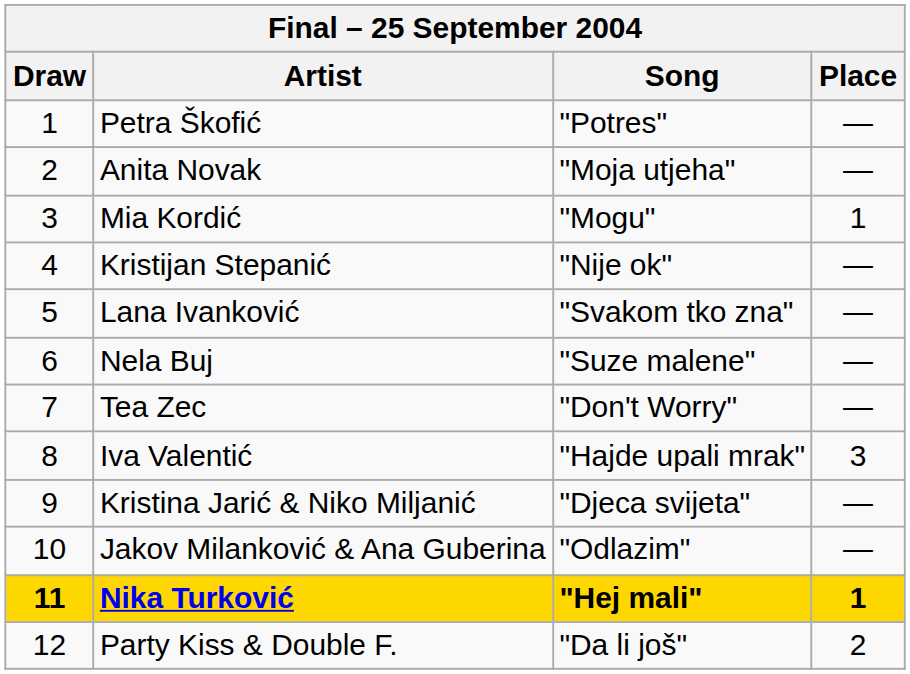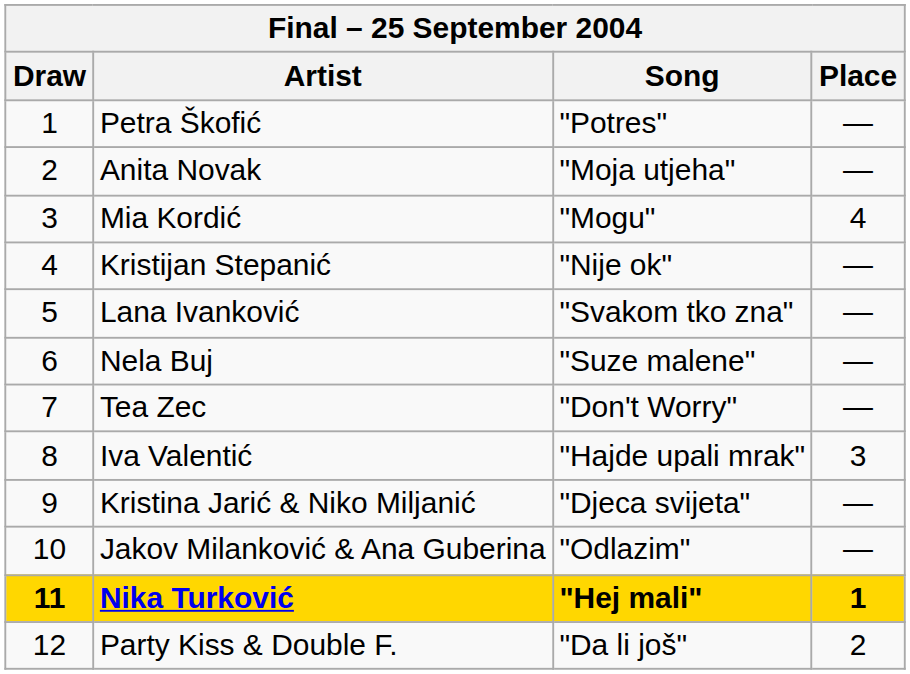 <table class="sortable wikitable" style="margin: 1em auto 1em auto; text-align:center">
 <tr>
 <th colspan="4">Final – 25 September 2004</th>
 </tr>
 <tr bgcolor="#CCCCCC">
 <th>Draw</th>
 <th>Artist</th>
 <th>Song</th>
 <th>Place</th>
 </tr>
 <tr>
 <td>1</td>
 <td align="left">Petra Škofić</td>
 <td align="left">"Potres"</td>
 <td>—</td>
 </tr>
 <tr>
 <td>2</td>
 <td align=left>Anita Novak</td>
 <td align=left>"Moja utjeha"</td>
 <td>—</td>
 </tr>
 <tr>
 <td>3</td>
 <td align="left">Mia Kordić</td>
 <td align="left">"Mogu"</td>
-<td>1</td>
+<td>4</td>
 </tr>
 <tr>
 <td>4</td>
 <td align="left">Kristijan Stepanić</td>
 <td align="left">"Nije ok"</td>
 <td>—</td>
 </tr>
 <tr>
 <td>5</td>
 <td align="left">Lana Ivanković</td>
 <td align="left">"Svakom tko zna"</td>
 <td>—</td>
 </tr>
 <tr>
 <td>6</td>
 <td align="left">Nela Buj</td>
 <td align="left">"Suze malene"</td>
 <td>—</td>
 </tr>
 <tr>
 <td>7</td>
 <td align="left">Tea Zec</td>
 <td align="left">"Don't Worry"</td>
 <td>—</td>
 </tr>
 <tr>
 <td>8</td>
 <td align="left">Iva Valentić</td>
 <td align="left">"Hajde upali mrak"</td>
 <td>3</td>
 </tr>
 <tr>
 <td>9</td>
 <td align="left">Kristina Jarić & Niko Miljanić</td>
 <td align="left">"Djeca svijeta"</td>
 <td>—</td>
 </tr>
 <tr>
 <td>10</td>
 <td align="left">Jakov Milanković & Ana Guberina</td>
 <td align="left">"Odlazim"</td>
 <td>—</td>
 </tr>
 <tr style="font-weight:bold; background:gold;">
 <td>11</td>
 <td align="left"><a href='#'>Nika Turković</a></td>
 <td align="left">"Hej mali"</td>
 <td>1</td>
 </tr>
 <tr>
 <td>12</td>
 <td align="left">Party Kiss & Double F.</td>
 <td align="left">"Da li još"</td>
 <td>2</td>
 </tr>
 </table>
